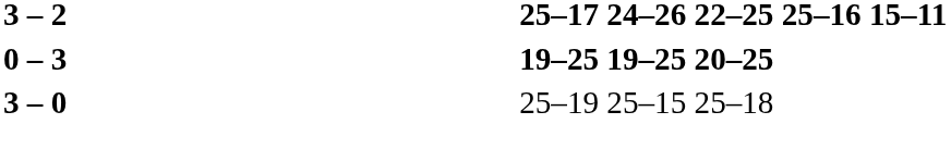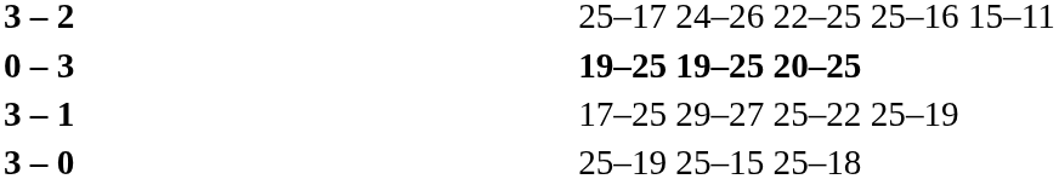 <table width=100% cellspacing=1>
 <tr>
 <th width=20%></th>
 <th width=12%></th>
 <th width=20%></th>
 <th width=33%></th>
 <td></td>
 </tr>
 <tr style=font-size:95%>
 <td align=right><strong></strong></td>
 <td align=center><strong>3 – 2</strong></td>
 <td></td>
-<td><strong>25–17 24–26 22–25 25–16 15–11</strong></td>
+<td>25–17 24–26 22–25 25–16 15–11</td>
 <td></td>
 </tr>
 <tr style=font-size:95%>
 <td align=right></td>
 <td align=center><strong>0 – 3</strong></td>
 <td><strong></strong></td>
 <td><strong>19–25 19–25 20–25</strong></td>
 <td></td>
 </tr>
 <tr style=font-size:95%>
 <td align=right><strong></strong></td>
+<td align=center><strong>3 – 1</strong></td>
+<td></td>
+<td>17–25 29–27 25–22 25–19</td>
+<td></td>
+</tr>
+<tr style=font-size:95%>
+<td align=right><strong></strong></td>
 <td align=center><strong>3 – 0</strong></td>
 <td></td>
 <td>25–19 25–15 25–18</td>
 </tr>
 </table>
